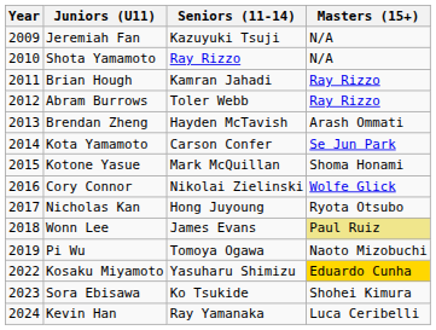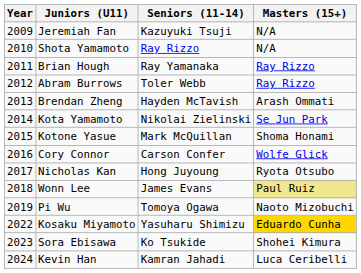 <table class="wikitable">
 <tr>
 <th>Year</th>
 <th>Juniors (U11)</th>
 <th>Seniors (11-14)</th>
 <th>Masters (15+)</th>
 </tr>
 <tr>
 <td>2009</td>
 <td> Jeremiah Fan</td>
 <td> Kazuyuki Tsuji</td>
 <td>N/A</td>
 </tr>
 <tr>
 <td>2010</td>
 <td> Shota Yamamoto</td>
 <td> <a href='#'>Ray Rizzo</a></td>
 <td>N/A</td>
 </tr>
 <tr>
 <td>2011</td>
 <td> Brian Hough</td>
-<td> Kamran Jahadi</td>
+<td> Ray Yamanaka</td>
 <td> <a href='#'>Ray Rizzo</a></td>
 </tr>
 <tr>
 <td>2012</td>
 <td> Abram Burrows</td>
 <td> Toler Webb</td>
 <td> <a href='#'>Ray Rizzo</a></td>
 </tr>
 <tr>
 <td>2013</td>
 <td> Brendan Zheng</td>
 <td> Hayden McTavish</td>
 <td> Arash Ommati</td>
 </tr>
 <tr>
 <td>2014</td>
 <td> Kota Yamamoto</td>
-<td> Carson Confer</td>
+<td> Nikolai Zielinski</td>
 <td> <a href='#'>Se Jun Park</a></td>
 </tr>
 <tr>
 <td>2015</td>
 <td> Kotone Yasue</td>
 <td> Mark McQuillan</td>
 <td> Shoma Honami</td>
 </tr>
 <tr>
 <td>2016</td>
 <td> Cory Connor</td>
-<td> Nikolai Zielinski</td>
+<td> Carson Confer</td>
 <td> <a href='#'>Wolfe Glick</a></td>
 </tr>
 <tr>
 <td>2017</td>
 <td> Nicholas Kan</td>
 <td> Hong Juyoung</td>
 <td> Ryota Otsubo</td>
 </tr>
 <tr>
 <td>2018</td>
 <td> Wonn Lee</td>
 <td> James Evans</td>
 <td style="background: khaki;"> Paul Ruiz</td>
 </tr>
 <tr>
 <td>2019</td>
 <td> Pi Wu</td>
 <td> Tomoya Ogawa</td>
 <td> Naoto Mizobuchi</td>
 </tr>
 <tr>
 <td>2022</td>
 <td> Kosaku Miyamoto</td>
 <td> Yasuharu Shimizu</td>
 <td style="background: gold;"> Eduardo Cunha</td>
 </tr>
 <tr>
 <td>2023</td>
 <td> Sora Ebisawa</td>
 <td> Ko Tsukide</td>
 <td> Shohei Kimura</td>
 </tr>
 <tr>
 <td>2024</td>
 <td> Kevin Han</td>
-<td> Ray Yamanaka</td>
+<td> Kamran Jahadi</td>
 <td> Luca Ceribelli</td>
 </tr>
 </table>
